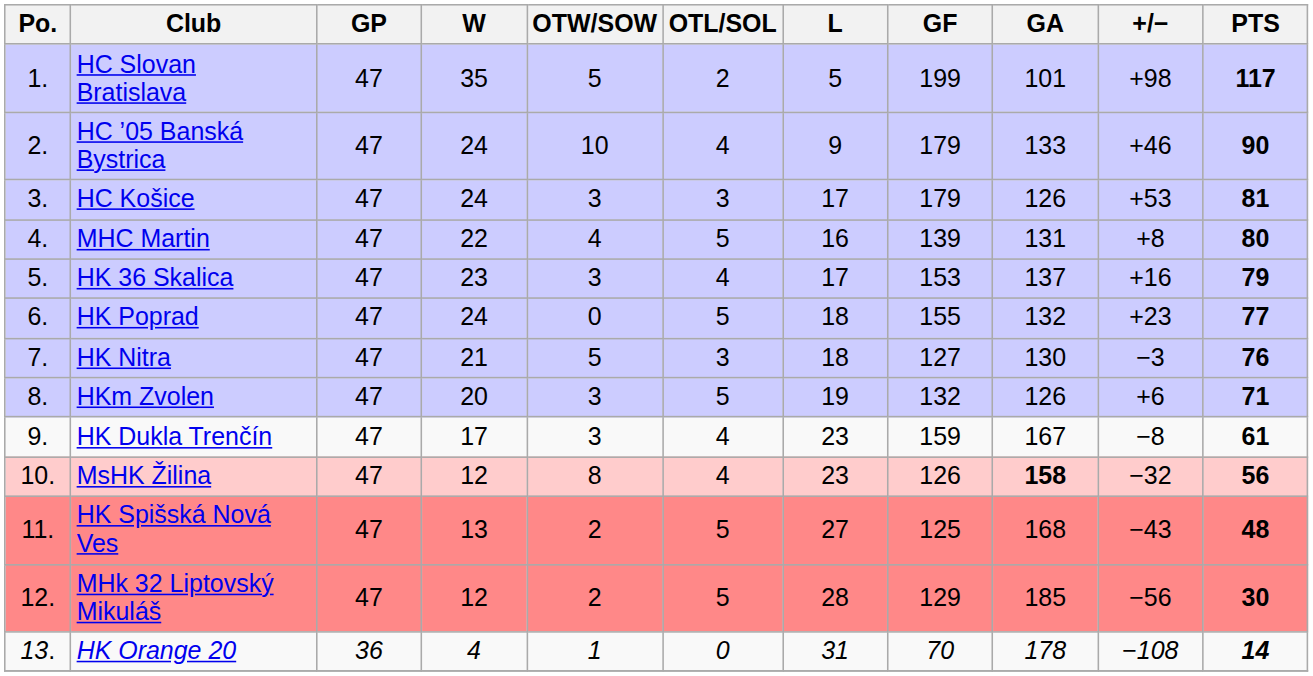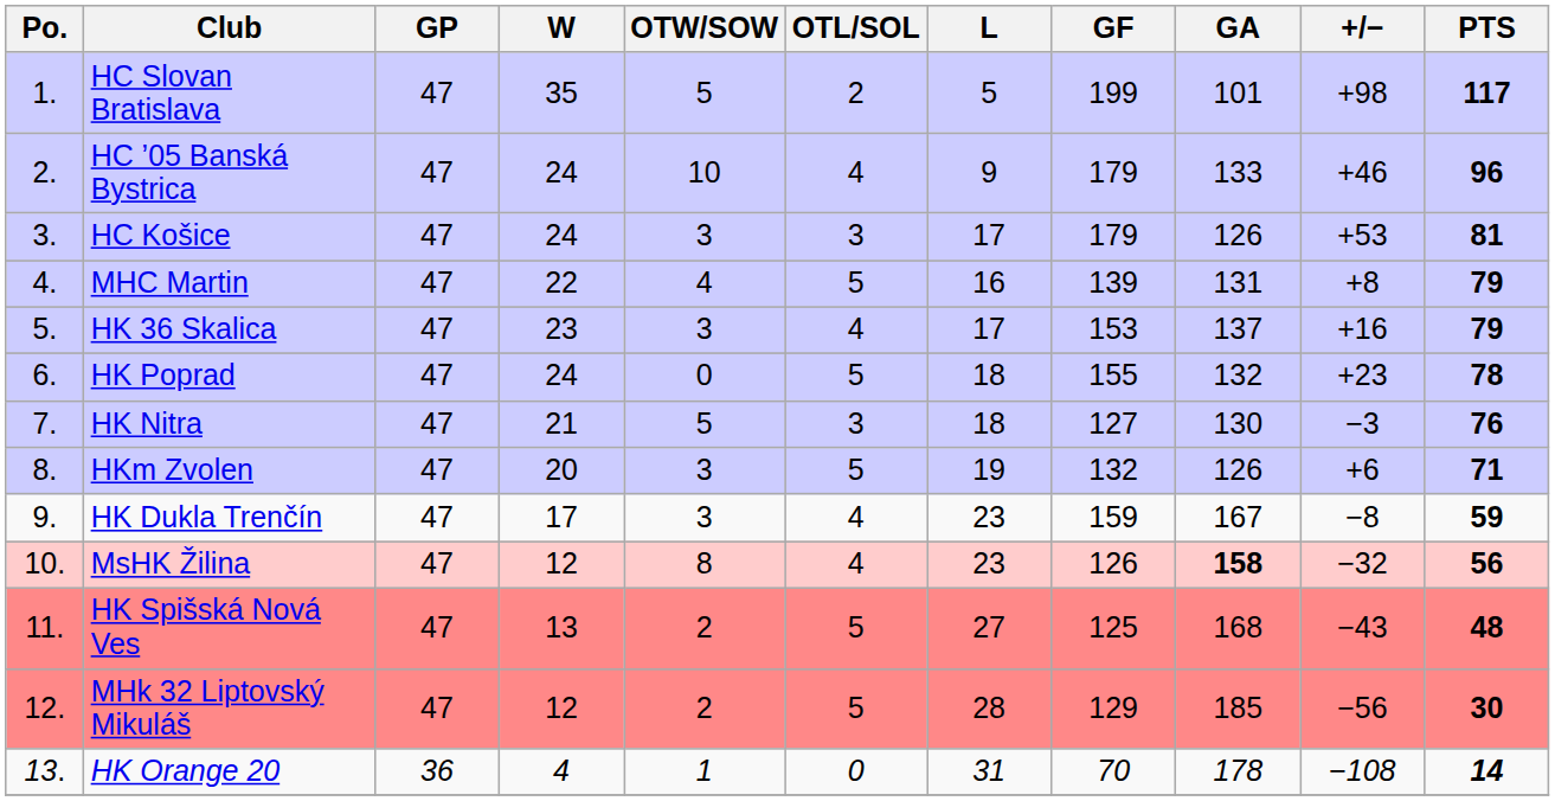 <table class="wikitable sortable" style="text-align:center;">
 <tr>
 <th width="35">Po.</th>
 <th width=150>Club</th>
 <th width=60>GP</th>
 <th width=60>W</th>
 <th width=60>OTW/SOW</th>
 <th width=60>OTL/SOL</th>
 <th width=60>L</th>
 <th width=60>GF</th>
 <th width=60>GA</th>
 <th width=60>+/−</th>
 <th width=60>PTS</th>
 </tr>
 <tr bgcolor=#CCCCFF>
 <td>1.</td>
 <td align=left><a href='#'>HC Slovan Bratislava</a></td>
 <td>47</td>
 <td>35</td>
 <td>5</td>
 <td>2</td>
 <td>5</td>
 <td>199</td>
 <td>101</td>
 <td>+98</td>
 <td><strong>117</strong></td>
 </tr>
 <tr bgcolor=#CCCCFF>
 <td>2.</td>
 <td align=left><a href='#'>HC ’05 Banská Bystrica</a></td>
 <td>47</td>
 <td>24</td>
 <td>10</td>
 <td>4</td>
 <td>9</td>
 <td>179</td>
 <td>133</td>
 <td>+46</td>
-<td><strong>90</strong></td>
+<td><strong>96</strong></td>
 </tr>
 <tr bgcolor=#CCCCFF>
 <td>3.</td>
 <td align=left><a href='#'>HC Košice</a></td>
 <td>47</td>
 <td>24</td>
 <td>3</td>
 <td>3</td>
 <td>17</td>
 <td>179</td>
 <td>126</td>
 <td>+53</td>
 <td><strong>81</strong></td>
 </tr>
 <tr bgcolor=#CCCCFF>
 <td>4.</td>
 <td align=left><a href='#'>MHC Martin</a></td>
 <td>47</td>
 <td>22</td>
 <td>4</td>
 <td>5</td>
 <td>16</td>
 <td>139</td>
 <td>131</td>
 <td>+8</td>
-<td><strong>80</strong></td>
+<td><strong>79</strong></td>
 </tr>
 <tr bgcolor=#CCCCFF>
 <td>5.</td>
 <td align=left><a href='#'>HK 36 Skalica</a></td>
 <td>47</td>
 <td>23</td>
 <td>3</td>
 <td>4</td>
 <td>17</td>
 <td>153</td>
 <td>137</td>
 <td>+16</td>
 <td><strong>79</strong></td>
 </tr>
 <tr bgcolor=#CCCCFF>
 <td>6.</td>
 <td align=left><a href='#'>HK Poprad</a></td>
 <td>47</td>
 <td>24</td>
 <td>0</td>
 <td>5</td>
 <td>18</td>
 <td>155</td>
 <td>132</td>
 <td>+23</td>
-<td><strong>77</strong></td>
+<td><strong>78</strong></td>
 </tr>
 <tr bgcolor=#CCCCFF>
 <td>7.</td>
 <td align=left><a href='#'>HK Nitra</a></td>
 <td>47</td>
 <td>21</td>
 <td>5</td>
 <td>3</td>
 <td>18</td>
 <td>127</td>
 <td>130</td>
 <td>−3</td>
 <td><strong>76</strong></td>
 </tr>
 <tr bgcolor=#CCCCFF>
 <td>8.</td>
 <td align=left><a href='#'>HKm Zvolen</a></td>
 <td>47</td>
 <td>20</td>
 <td>3</td>
 <td>5</td>
 <td>19</td>
 <td>132</td>
 <td>126</td>
 <td>+6</td>
 <td><strong>71</strong></td>
 </tr>
 <tr>
 <td>9.</td>
 <td align=left><a href='#'>HK Dukla Trenčín</a></td>
 <td>47</td>
 <td>17</td>
 <td>3</td>
 <td>4</td>
 <td>23</td>
 <td>159</td>
 <td>167</td>
 <td>−8</td>
-<td><strong>61</strong></td>
+<td><strong>59</strong></td>
 </tr>
 <tr bgcolor=#FFCCCC>
 <td>10.</td>
 <td align=left><a href='#'>MsHK Žilina</a></td>
 <td>47</td>
 <td>12</td>
 <td>8</td>
 <td>4</td>
 <td>23</td>
 <td>126</td>
 <td><strong>158</strong></td>
 <td>−32</td>
 <td><strong>56</strong></td>
 </tr>
 <tr bgcolor=#ff8888>
 <td>11.</td>
 <td align=left><a href='#'>HK Spišská Nová Ves</a></td>
 <td>47</td>
 <td>13</td>
 <td>2</td>
 <td>5</td>
 <td>27</td>
 <td>125</td>
 <td>168</td>
 <td>−43</td>
 <td><strong>48</strong></td>
 </tr>
 <tr bgcolor=#ff8888>
 <td>12.</td>
 <td align=left><a href='#'>MHk 32 Liptovský Mikuláš</a></td>
 <td>47</td>
 <td>12</td>
 <td>2</td>
 <td>5</td>
 <td>28</td>
 <td>129</td>
 <td>185</td>
 <td>−56</td>
 <td><strong>30</strong></td>
 </tr>
 <tr>
 <td><em>13</em>.</td>
 <td align=left><em><a href='#'>HK Orange 20</a></em></td>
 <td><em>36</em></td>
 <td><em>4</em></td>
 <td><em>1</em></td>
 <td><em>0</em></td>
 <td><em>31</em></td>
 <td><em>70</em></td>
 <td><em>178</em></td>
 <td>−<em>108</em></td>
 <td><strong><em>14</em></strong></td>
 </tr>
 <tr>
 </tr>
 </table>
